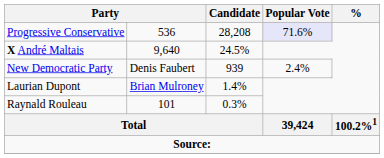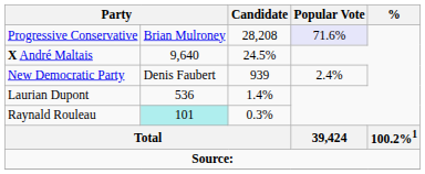 <table class="wikitable">
 <tr>
 <th colspan="2">Party</th>
 <th>Candidate</th>
 <th>Popular Vote</th>
 <th>%</th>
 </tr>
 <tr>
 <td><a href='#'>Progressive Conservative</a></td>
-<td align=center>536</td>
+<td> <a href='#'>Brian Mulroney</a></td>
 <td align=center>28,208</td>
 <td align=center style="background: lavender;">71.6%</td>
 </tr>
 <tr>
 <td><strong>X</strong> <a href='#'>André Maltais</a></td>
 <td align=center>9,640</td>
 <td align=center>24.5%</td>
 </tr>
 <tr>
 <td><a href='#'>New Democratic Party</a></td>
 <td>Denis Faubert</td>
 <td align=center>939</td>
 <td align=center>2.4%</td>
 </tr>
 <tr>
 <td>Laurian Dupont</td>
-<td> <a href='#'>Brian Mulroney</a></td>
+<td align=center>536</td>
 <td align=center>1.4%</td>
 </tr>
 <tr>
 <td>Raynald Rouleau</td>
-<td align=center>101</td>
+<td align=center style="background: paleturquoise;">101</td>
 <td align=center>0.3%</td>
 </tr>
 <tr>
 <th colspan=3>Total</th>
 <th>39,424</th>
 <th>100.2%<sup>1</sup></th>
 </tr>
 <tr>
 <td align="center" colspan=5><strong>Source:</strong> </td>
 </tr>
 <tr>
 </tr>
 </table>
